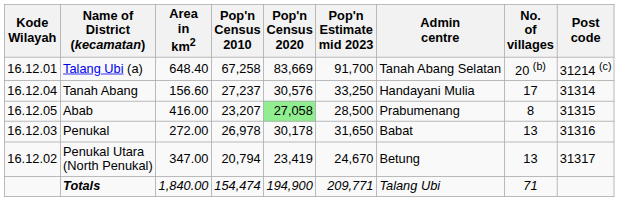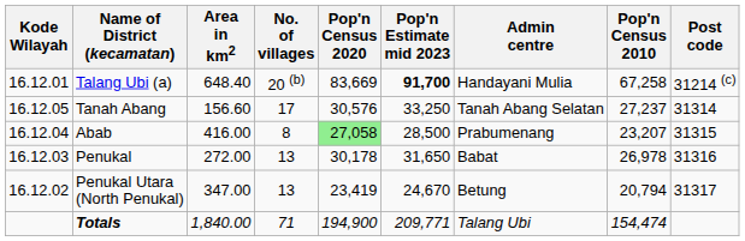 <table class="sortable wikitable">
 <tr>
 <th>Kode <br>Wilayah</th>
 <th>Name of<br>District<br>(<em>kecamatan</em>)</th>
 <th>Area <br>in<br>km<sup>2</sup></th>
-<th>Pop'n<br>Census<br>2010</th>
+<th>No.<br>of<br>villages</th>
 <th>Pop'n<br>Census<br>2020</th>
 <th>Pop'n<br>Estimate<br>mid 2023</th>
 <th>Admin<br> centre</th>
-<th>No.<br>of<br>villages</th>
+<th>Pop'n<br>Census<br>2010</th>
 <th>Post<br>code</th>
 </tr>
 <tr>
 <td>16.12.01</td>
 <td><a href='#'>Talang Ubi</a> (a)</td>
 <td align="right">648.40</td>
+<td align="center">20 <sup>(b)</sup></td>
+<td align="right">83,669</td>
+<td align="right"><strong>91,700</strong></td>
+<td>Handayani Mulia</td>
 <td align="right">67,258</td>
-<td align="right">83,669</td>
-<td align="right">91,700</td>
-<td>Tanah Abang Selatan</td>
-<td align="center">20 <sup>(b)</sup></td>
 <td>31214 <sup>(c)</sup></td>
 </tr>
 <tr>
-<td>16.12.04</td>
+<td>16.12.05</td>
 <td>Tanah Abang</td>
 <td align="right">156.60</td>
-<td align="right">27,237</td>
+<td align="center">17</td>
 <td align="right">30,576</td>
 <td align="right">33,250</td>
-<td>Handayani Mulia</td>
-<td align="center">17</td>
+<td>Tanah Abang Selatan</td>
+<td align="right">27,237</td>
 <td>31314</td>
 </tr>
 <tr>
-<td>16.12.05</td>
+<td>16.12.04</td>
 <td>Abab</td>
 <td align="right">416.00</td>
-<td align="right">23,207</td>
+<td align="center">8</td>
 <td align="right" style="background: lightgreen;">27,058</td>
 <td align="right">28,500</td>
 <td>Prabumenang</td>
-<td align="center">8</td>
+<td align="right">23,207</td>
 <td>31315</td>
 </tr>
 <tr>
 <td>16.12.03</td>
 <td>Penukal</td>
 <td align="right">272.00</td>
-<td align="right">26,978</td>
+<td align="center">13</td>
 <td align="right">30,178</td>
 <td align="right">31,650</td>
 <td>Babat</td>
-<td align="center">13</td>
+<td align="right">26,978</td>
 <td>31316</td>
 </tr>
 <tr>
 <td>16.12.02</td>
 <td>Penukal Utara <br>(North Penukal)</td>
 <td align="right">347.00</td>
-<td align="right">20,794</td>
+<td align="center">13</td>
 <td align="right">23,419</td>
 <td align="right">24,670</td>
 <td>Betung</td>
-<td align="center">13</td>
+<td align="right">20,794</td>
 <td>31317</td>
 </tr>
 <tr>
 <td></td>
 <td><strong><em>Totals</em></strong></td>
 <td align="right"><em>1,840.00</em></td>
-<td align="right"><em>154,474</em></td>
+<td align="center"><em>71</em></td>
 <td align="right"><em>194,900</em></td>
 <td align="right"><em>209,771</em></td>
 <td><em>Talang Ubi</em></td>
-<td align="center"><em>71</em></td>
+<td align="right"><em>154,474</em></td>
 <td></td>
 </tr>
 </table>
